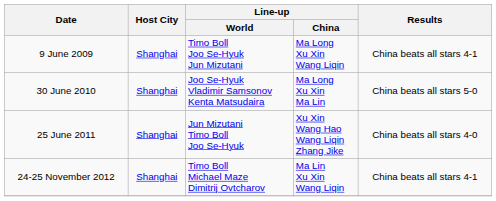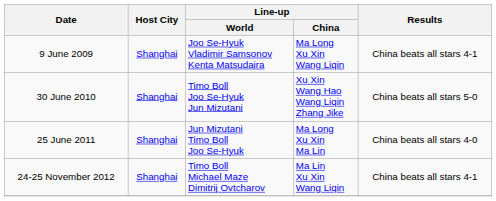 <table class="wikitable" style="text-align: center; width: 800px;">
 <tr>
 <th rowspan=2>Date</th>
 <th rowspan=2>Host City</th>
 <th colspan=2>Line-up</th>
 <th rowspan=2>Results</th>
 </tr>
 <tr>
 <th>World</th>
 <th>China</th>
 </tr>
 <tr>
 <td>9 June 2009</td>
 <td><a href='#'>Shanghai</a></td>
-<td align="left"> <a href='#'>Timo Boll</a> <br>  <a href='#'>Joo Se-Hyuk</a> <br>  <a href='#'>Jun Mizutani</a></td>
+<td align="left"> <a href='#'>Joo Se-Hyuk</a> <br>  <a href='#'>Vladimir Samsonov</a> <br>  <a href='#'>Kenta Matsudaira</a></td>
 <td align="left"> <a href='#'>Ma Long</a> <br>  <a href='#'>Xu Xin</a> <br>  <a href='#'>Wang Liqin</a></td>
 <td>China beats all stars 4-1</td>
 </tr>
 <tr>
 <td>30 June 2010</td>
 <td><a href='#'>Shanghai</a></td>
-<td align="left"> <a href='#'>Joo Se-Hyuk</a> <br>  <a href='#'>Vladimir Samsonov</a> <br>  <a href='#'>Kenta Matsudaira</a></td>
-<td align="left"> <a href='#'>Ma Long</a> <br>  <a href='#'>Xu Xin</a> <br>  <a href='#'>Ma Lin</a></td>
+<td align="left"> <a href='#'>Timo Boll</a> <br>  <a href='#'>Joo Se-Hyuk</a> <br>  <a href='#'>Jun Mizutani</a></td>
+<td align="left"> <a href='#'>Xu Xin</a> <br>  <a href='#'>Wang Hao</a> <br>  <a href='#'>Wang Liqin</a> <br>  <a href='#'>Zhang Jike</a></td>
 <td>China beats all stars 5-0</td>
 </tr>
 <tr>
 <td>25 June 2011</td>
 <td><a href='#'>Shanghai</a></td>
 <td align="left"> <a href='#'>Jun Mizutani</a> <br>  <a href='#'>Timo Boll</a> <br>  <a href='#'>Joo Se-Hyuk</a></td>
-<td align="left"> <a href='#'>Xu Xin</a> <br>  <a href='#'>Wang Hao</a> <br>  <a href='#'>Wang Liqin</a> <br>  <a href='#'>Zhang Jike</a></td>
+<td align="left"> <a href='#'>Ma Long</a> <br>  <a href='#'>Xu Xin</a> <br>  <a href='#'>Ma Lin</a></td>
 <td>China beats all stars 4-0</td>
 </tr>
 <tr>
 <td>24-25 November 2012</td>
 <td><a href='#'>Shanghai</a></td>
 <td align="left"> <a href='#'>Timo Boll</a> <br>  <a href='#'>Michael Maze</a> <br>  <a href='#'>Dimitrij Ovtcharov</a></td>
 <td align="left"> <a href='#'>Ma Lin</a> <br>  <a href='#'>Xu Xin</a> <br>  <a href='#'>Wang Liqin</a></td>
 <td>China beats all stars 4-1</td>
 </tr>
 <tr>
 </tr>
 </table>
